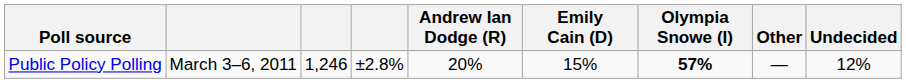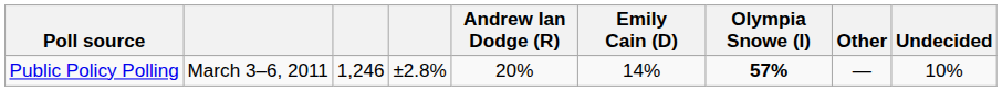 <table class="wikitable" style="text-align:center">
 <tr valign= bottom>
 <th>Poll source</th>
 <th></th>
 <th></th>
 <th></th>
 <th style="width:100px;">Andrew Ian<br>Dodge (R)</th>
 <th style="width:100px;">Emily<br>Cain (D)</th>
 <th style="width:100px;">Olympia<br>Snowe (I)</th>
 <th>Other</th>
 <th>Undecided</th>
 </tr>
 <tr>
 <td align=left><a href='#'>Public Policy Polling</a></td>
 <td>March 3–6, 2011</td>
 <td>1,246</td>
 <td>±2.8%</td>
 <td>20%</td>
-<td>15%</td>
+<td>14%</td>
 <td><strong>57%</strong></td>
 <td>—</td>
-<td>12%</td>
+<td>10%</td>
 </tr>
 </table>
